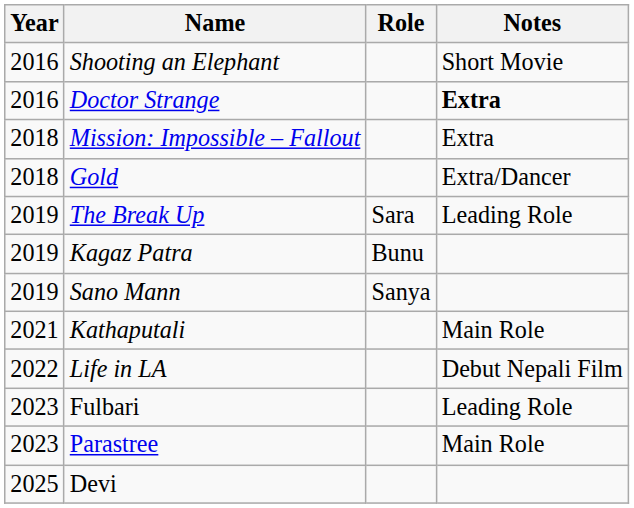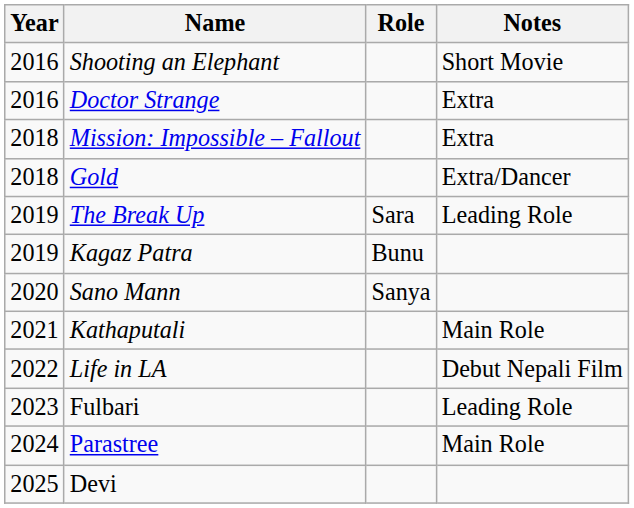 <table class="wikitable">
 <tr>
 <th>Year</th>
 <th>Name</th>
 <th>Role</th>
 <th>Notes</th>
 </tr>
 <tr>
 <td>2016</td>
 <td scope="row"><em>Shooting an Elephant</em></td>
 <td></td>
 <td>Short Movie</td>
 </tr>
 <tr>
 <td>2016</td>
 <td scope="row"><em><a href='#'>Doctor Strange</a></em></td>
 <td></td>
-<td><strong>Extra</strong></td>
+<td>Extra</td>
 </tr>
 <tr>
 <td>2018</td>
 <td scope="row"><em><a href='#'>Mission: Impossible – Fallout</a></em></td>
 <td></td>
 <td>Extra</td>
 </tr>
 <tr>
 <td>2018</td>
 <td scope="row"><em><a href='#'>Gold</a></em></td>
 <td></td>
 <td>Extra/Dancer</td>
 </tr>
 <tr>
 <td>2019</td>
 <td scope="row"><em><a href='#'>The Break Up</a></em></td>
 <td>Sara</td>
 <td>Leading Role</td>
 </tr>
 <tr>
 <td>2019</td>
 <td scope="row"><em>Kagaz Patra</em></td>
 <td>Bunu</td>
 <td></td>
 </tr>
 <tr>
-<td>2019</td>
+<td>2020</td>
 <td scope="row"><em>Sano Mann</em></td>
 <td>Sanya</td>
 <td></td>
 </tr>
 <tr>
 <td>2021</td>
 <td scope="row"><em>Kathaputali</em></td>
 <td></td>
 <td>Main Role</td>
 </tr>
 <tr>
 <td>2022</td>
 <td scope="row"><em>Life in LA</em></td>
 <td></td>
 <td>Debut Nepali Film</td>
 </tr>
 <tr>
 <td>2023</td>
 <td>Fulbari</td>
 <td></td>
 <td>Leading Role</td>
 </tr>
 <tr>
-<td>2023</td>
+<td>2024</td>
 <td><a href='#'>Parastree</a></td>
 <td></td>
 <td>Main Role</td>
 </tr>
 <tr>
 <td>2025</td>
 <td>Devi</td>
 <td></td>
 </tr>
 </table>
